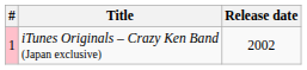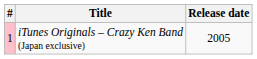 <table class="wikitable">
 <tr>
 <th>#</th>
 <th>Title</th>
 <th>Release date</th>
 </tr>
 <tr>
 <td style="background: pink;">1</td>
 <td align="left"><em>iTunes Originals – Crazy Ken Band</em><br><small>(Japan exclusive)</small></td>
-<td align="center">2002</td>
+<td align="center">2005</td>
 </tr>
 </table>
